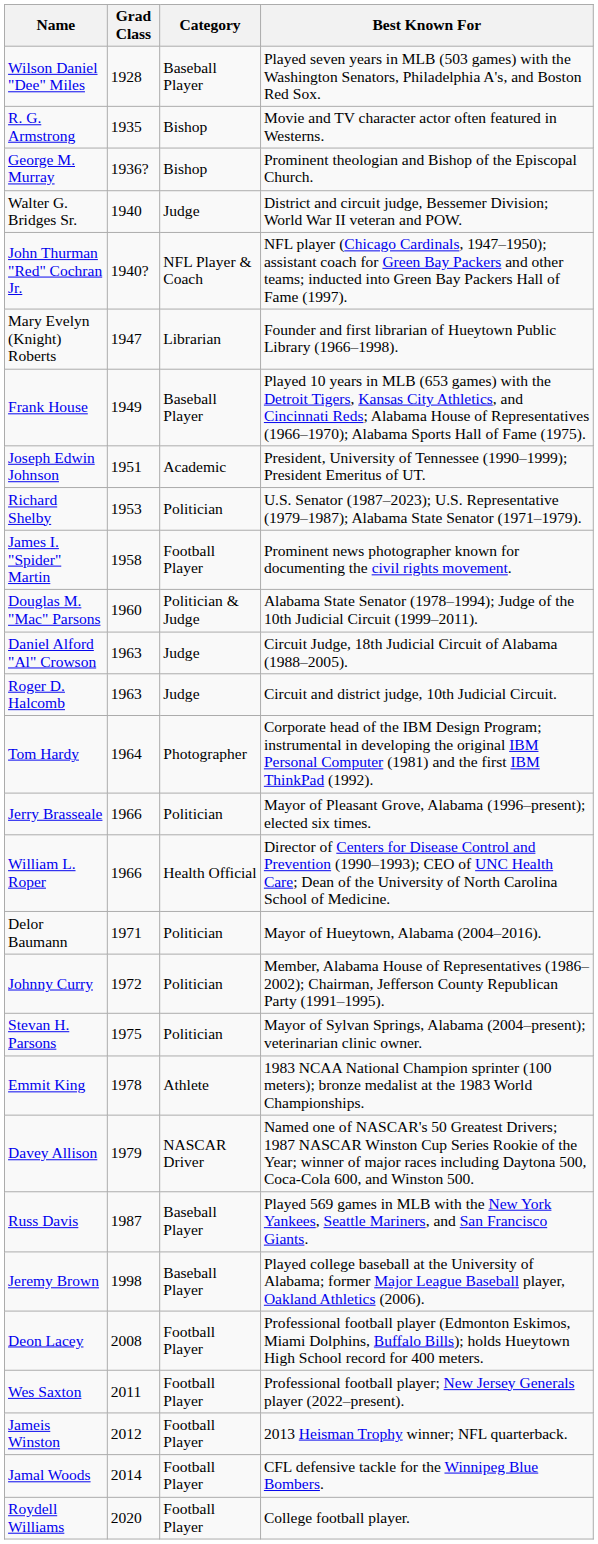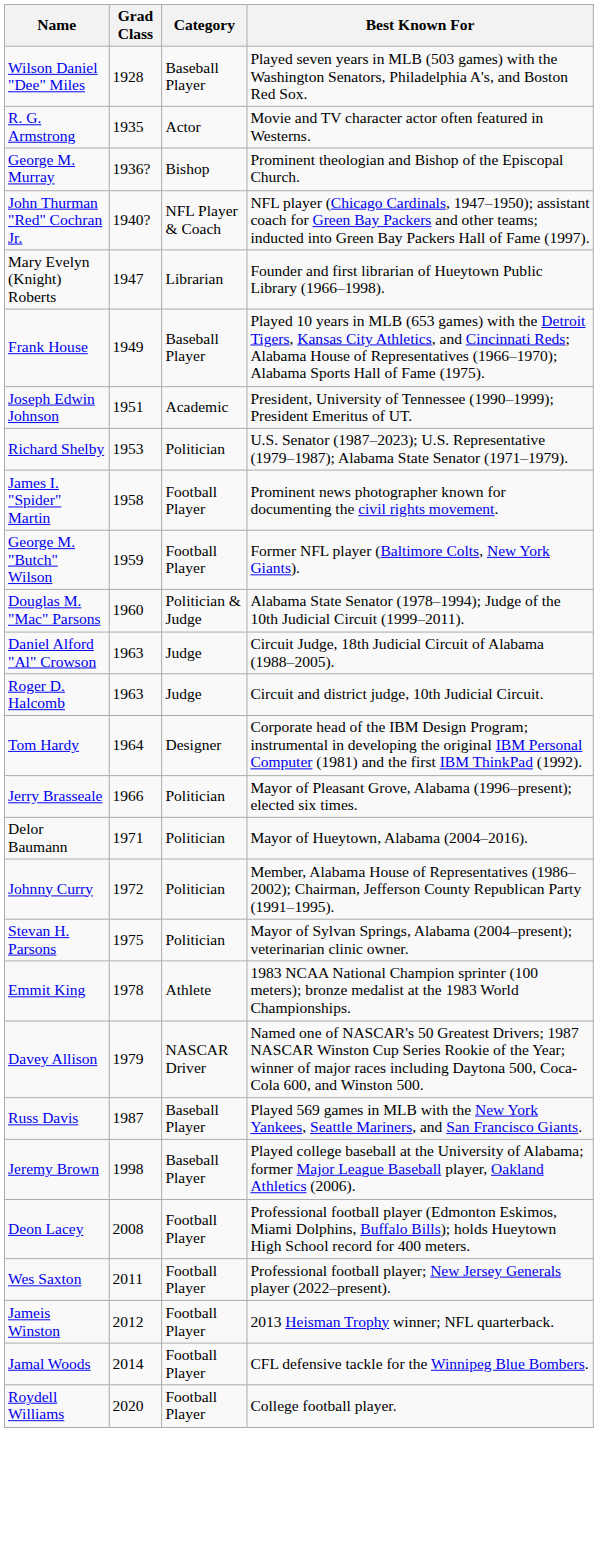 <table class="wikitable sortable plainrowheaders">
 <tr>
 <th scope="col">Name</th>
 <th scope="col">Grad Class</th>
 <th scope="col">Category</th>
 <th scope="col">Best Known For</th>
 </tr>
 <tr>
 <td><a href='#'>Wilson Daniel "Dee" Miles</a></td>
 <td>1928</td>
 <td>Baseball Player</td>
 <td>Played seven years in MLB (503 games) with the Washington Senators, Philadelphia A's, and Boston Red Sox.</td>
 </tr>
 <tr>
 <td><a href='#'>R. G. Armstrong</a></td>
 <td>1935</td>
-<td>Bishop</td>
+<td>Actor</td>
 <td>Movie and TV character actor often featured in Westerns.</td>
 </tr>
 <tr>
 <td><a href='#'>George M. Murray</a></td>
 <td>1936?</td>
 <td>Bishop</td>
 <td>Prominent theologian and Bishop of the Episcopal Church.</td>
-</tr>
-<tr>
-<td>Walter G. Bridges Sr.</td>
-<td>1940</td>
-<td>Judge</td>
-<td>District and circuit judge, Bessemer Division; World War II veteran and POW.</td>
 </tr>
 <tr>
 <td><a href='#'>John Thurman "Red" Cochran Jr.</a></td>
 <td>1940?</td>
 <td>NFL Player & Coach</td>
 <td>NFL player (<a href='#'>Chicago Cardinals</a>, 1947–1950); assistant coach for <a href='#'>Green Bay Packers</a> and other teams; inducted into Green Bay Packers Hall of Fame (1997).</td>
 </tr>
 <tr>
 <td>Mary Evelyn (Knight) Roberts</td>
 <td>1947</td>
 <td>Librarian</td>
 <td>Founder and first librarian of Hueytown Public Library (1966–1998).</td>
 </tr>
 <tr>
 <td><a href='#'>Frank House</a></td>
 <td>1949</td>
 <td>Baseball Player</td>
 <td>Played 10 years in MLB (653 games) with the <a href='#'>Detroit Tigers</a>, <a href='#'>Kansas City Athletics</a>, and <a href='#'>Cincinnati Reds</a>; Alabama House of Representatives (1966–1970); Alabama Sports Hall of Fame (1975).</td>
 </tr>
 <tr>
 <td><a href='#'>Joseph Edwin Johnson</a></td>
 <td>1951</td>
 <td>Academic</td>
 <td>President, University of Tennessee (1990–1999); President Emeritus of UT.</td>
 </tr>
 <tr>
 <td><a href='#'>Richard Shelby</a></td>
 <td>1953</td>
 <td>Politician</td>
 <td>U.S. Senator (1987–2023); U.S. Representative (1979–1987); Alabama State Senator (1971–1979).</td>
 </tr>
 <tr>
 <td><a href='#'>James I. "Spider" Martin</a></td>
 <td>1958</td>
 <td>Football Player</td>
 <td>Prominent news photographer known for documenting the <a href='#'>civil rights movement</a>.</td>
 </tr>
 <tr>
+<td><a href='#'>George M. "Butch" Wilson</a></td>
+<td>1959</td>
+<td>Football Player</td>
+<td>Former NFL player (<a href='#'>Baltimore Colts</a>, <a href='#'>New York Giants</a>).</td>
+</tr>
+<tr>
 <td><a href='#'>Douglas M. "Mac" Parsons</a></td>
 <td>1960</td>
 <td>Politician & Judge</td>
 <td>Alabama State Senator (1978–1994); Judge of the 10th Judicial Circuit (1999–2011).</td>
 </tr>
 <tr>
 <td><a href='#'>Daniel Alford "Al" Crowson</a></td>
 <td>1963</td>
 <td>Judge</td>
 <td>Circuit Judge, 18th Judicial Circuit of Alabama (1988–2005).</td>
 </tr>
 <tr>
 <td><a href='#'>Roger D. Halcomb</a></td>
 <td>1963</td>
 <td>Judge</td>
 <td>Circuit and district judge, 10th Judicial Circuit.</td>
 </tr>
 <tr>
 <td><a href='#'>Tom Hardy</a></td>
 <td>1964</td>
-<td>Photographer</td>
+<td>Designer</td>
 <td>Corporate head of the IBM Design Program; instrumental in developing the original <a href='#'>IBM Personal Computer</a> (1981) and the first <a href='#'>IBM ThinkPad</a> (1992).</td>
 </tr>
 <tr>
 <td><a href='#'>Jerry Brasseale</a></td>
 <td>1966</td>
 <td>Politician</td>
 <td>Mayor of Pleasant Grove, Alabama (1996–present); elected six times.</td>
-</tr>
-<tr>
-<td><a href='#'>William L. Roper</a></td>
-<td>1966</td>
-<td>Health Official</td>
-<td>Director of <a href='#'>Centers for Disease Control and Prevention</a> (1990–1993); CEO of <a href='#'>UNC Health Care</a>; Dean of the University of North Carolina School of Medicine.</td>
 </tr>
 <tr>
 <td>Delor Baumann</td>
 <td>1971</td>
 <td>Politician</td>
 <td>Mayor of Hueytown, Alabama (2004–2016).</td>
 </tr>
 <tr>
 <td><a href='#'>Johnny Curry</a></td>
 <td>1972</td>
 <td>Politician</td>
 <td>Member, Alabama House of Representatives (1986–2002); Chairman, Jefferson County Republican Party (1991–1995).</td>
 </tr>
 <tr>
 <td><a href='#'>Stevan H. Parsons</a></td>
 <td>1975</td>
 <td>Politician</td>
 <td>Mayor of Sylvan Springs, Alabama (2004–present); veterinarian clinic owner.</td>
 </tr>
 <tr>
 <td><a href='#'>Emmit King</a></td>
 <td>1978</td>
 <td>Athlete</td>
 <td>1983 NCAA National Champion sprinter (100 meters); bronze medalist at the 1983 World Championships.</td>
 </tr>
 <tr>
 <td><a href='#'>Davey Allison</a></td>
 <td>1979</td>
 <td>NASCAR Driver</td>
 <td>Named one of NASCAR's 50 Greatest Drivers; 1987 NASCAR Winston Cup Series Rookie of the Year; winner of major races including Daytona 500, Coca-Cola 600, and Winston 500.</td>
 </tr>
 <tr>
 <td><a href='#'>Russ Davis</a></td>
 <td>1987</td>
 <td>Baseball Player</td>
 <td>Played 569 games in MLB with the <a href='#'>New York Yankees</a>, <a href='#'>Seattle Mariners</a>, and <a href='#'>San Francisco Giants</a>.</td>
 </tr>
 <tr>
 <td><a href='#'>Jeremy Brown</a></td>
 <td>1998</td>
 <td>Baseball Player</td>
 <td>Played college baseball at the University of Alabama; former <a href='#'>Major League Baseball</a> player, <a href='#'>Oakland Athletics</a> (2006).</td>
 </tr>
 <tr>
 <td><a href='#'>Deon Lacey</a></td>
 <td>2008</td>
 <td>Football Player</td>
 <td>Professional football player (Edmonton Eskimos, Miami Dolphins, <a href='#'>Buffalo Bills</a>); holds Hueytown High School record for 400 meters.</td>
 </tr>
 <tr>
 <td><a href='#'>Wes Saxton</a></td>
 <td>2011</td>
 <td>Football Player</td>
 <td>Professional football player; <a href='#'>New Jersey Generals</a> player (2022–present).</td>
 </tr>
 <tr>
 <td><a href='#'>Jameis Winston</a></td>
 <td>2012</td>
 <td>Football Player</td>
 <td>2013 <a href='#'>Heisman Trophy</a> winner; NFL quarterback.</td>
 </tr>
 <tr>
 <td><a href='#'>Jamal Woods</a></td>
 <td>2014</td>
 <td>Football Player</td>
 <td>CFL defensive tackle for the <a href='#'>Winnipeg Blue Bombers</a>.</td>
 </tr>
 <tr>
 <td><a href='#'>Roydell Williams</a></td>
 <td>2020</td>
 <td>Football Player</td>
 <td>College football player.</td>
 </tr>
 </table>
